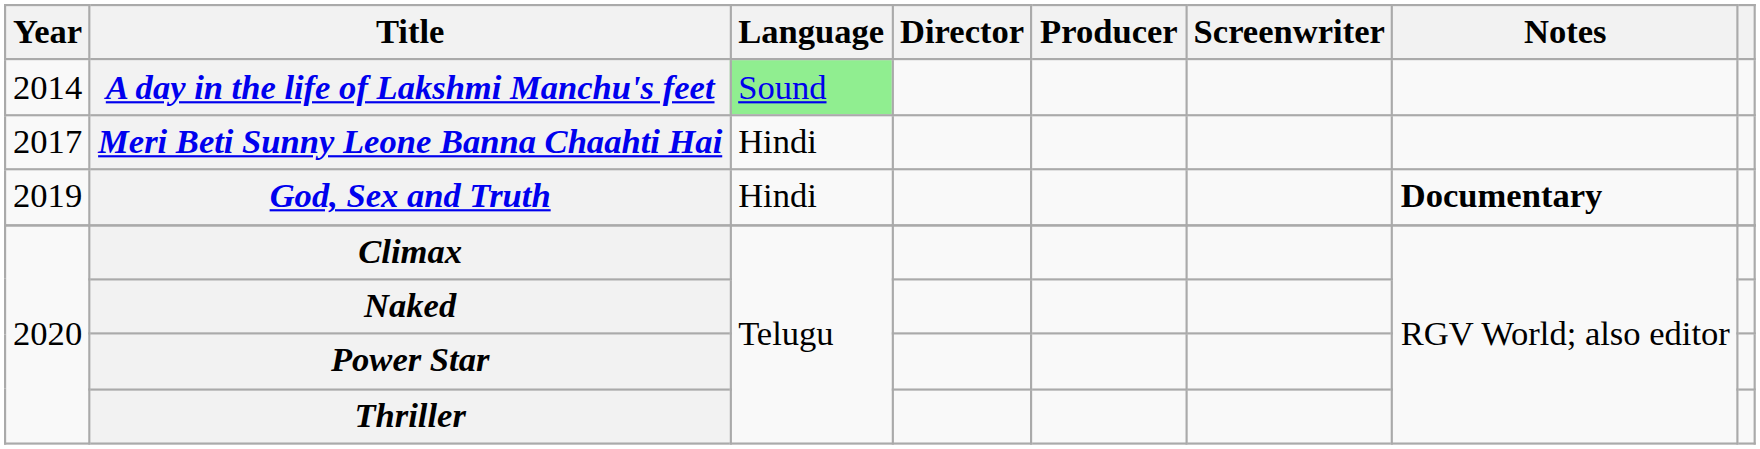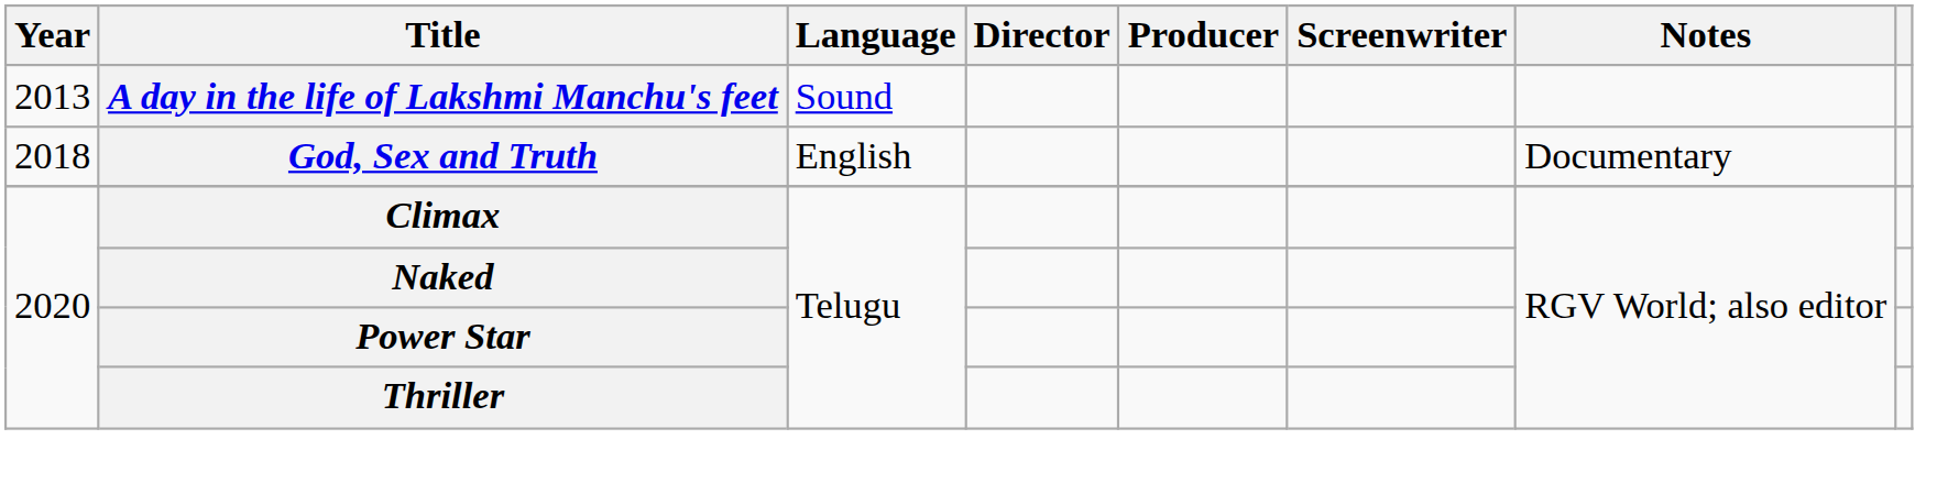 <table class="wikitable plainrowheaders">
 <tr>
 <th scope="col">Year</th>
 <th scope="col">Title</th>
 <th scope="col">Language</th>
 <th scope="col">Director</th>
 <th scope="col">Producer</th>
 <th scope="col">Screenwriter</th>
 <th scope="col" class="unsortable">Notes</th>
 <th scope="col"></th>
 </tr>
 <tr>
-<td>2014</td>
+<td>2013</td>
 <th scope=row><em><a href='#'>A day in the life of Lakshmi Manchu's feet</a></em></th>
-<td style="background: lightgreen;"><a href='#'>Sound</a></td>
+<td><a href='#'>Sound</a></td>
 <td></td>
 <td></td>
 <td></td>
 <td></td>
 <td style="text-align: center;"></td>
 </tr>
 <tr>
-<td>2017</td>
-<th scope=row><em><a href='#'>Meri Beti Sunny Leone Banna Chaahti Hai</a></em></th>
-<td>Hindi</td>
+<td>2018</td>
+<th scope=row><em><a href='#'>God, Sex and Truth</a></em></th>
+<td>English</td>
 <td></td>
 <td></td>
 <td></td>
-<td></td>
-<td style="text-align: center;"></td>
-</tr>
-<tr>
-<td>2019</td>
-<th scope=row><em><a href='#'>God, Sex and Truth</a></em></th>
-<td>Hindi</td>
-<td></td>
-<td></td>
-<td></td>
-<td><strong>Documentary</strong></td>
+<td>Documentary</td>
 <td style="text-align: center;"></td>
 </tr>
 <tr>
 </tr>
 <tr>
 <td rowspan="5">2020</td>
 <th scope=row><em>Climax</em></th>
 <td rowspan=4>Telugu</td>
 <td></td>
 <td></td>
 <td></td>
 <td rowspan=4> RGV World; also editor</td>
 <td style="text-align: center;"></td>
 </tr>
 <tr>
 <th scope=row><em>Naked</em></th>
 <td></td>
 <td></td>
 <td></td>
 <td style="text-align: center;"></td>
 </tr>
 <tr>
 <th scope=row><em>Power Star</em></th>
 <td></td>
 <td></td>
 <td></td>
 <td style="text-align: center;"></td>
 </tr>
 <tr>
 <th scope=row><em>Thriller</em></th>
 <td></td>
 <td></td>
 <td></td>
 <td style="text-align: center;"></td>
 </tr>
 </table>
